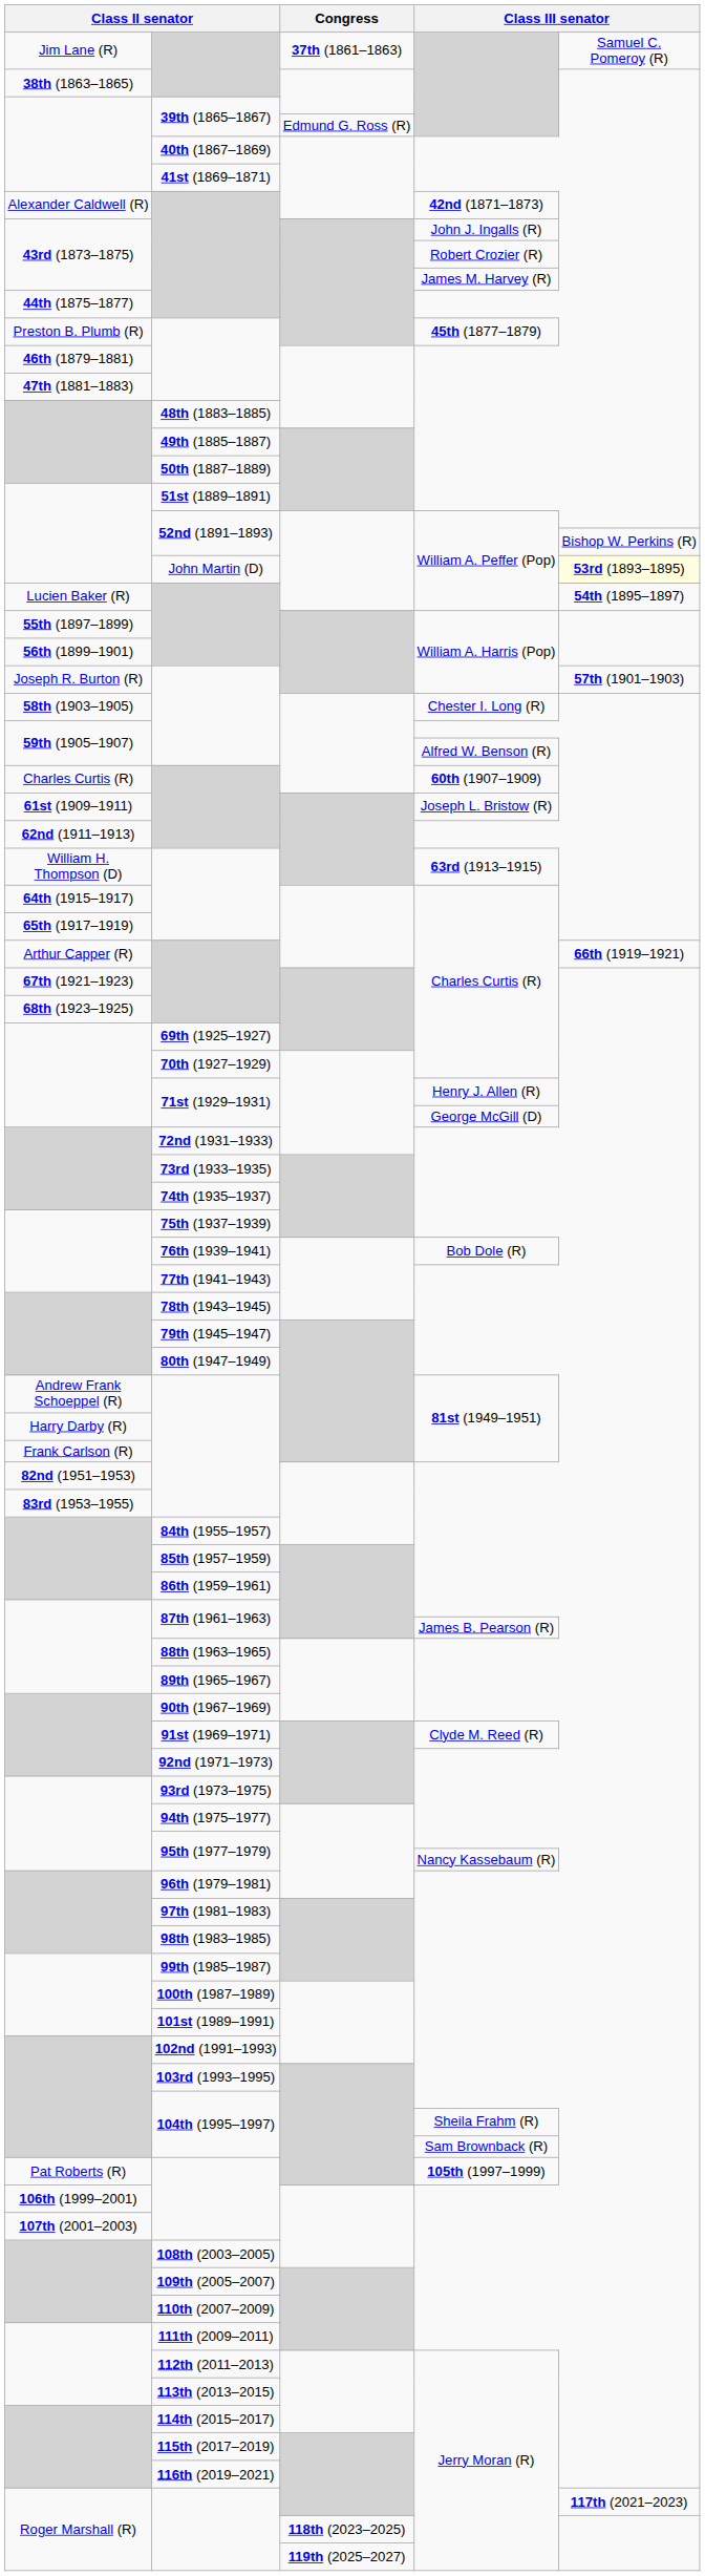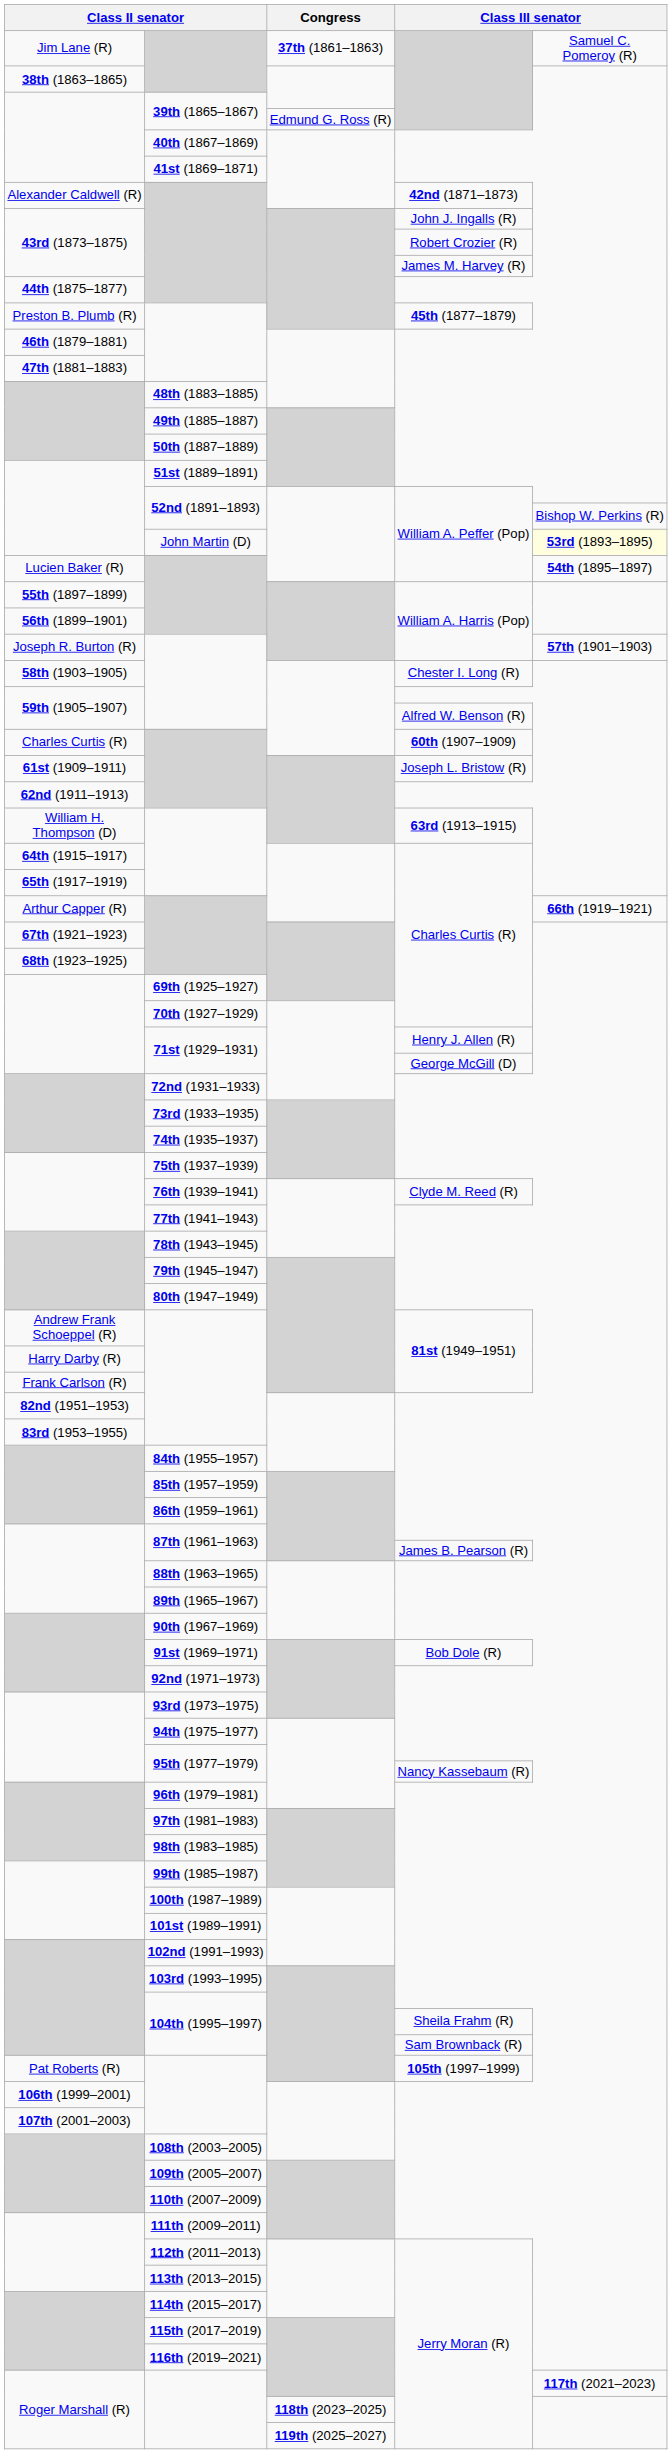 <table class="wikitable sticky-header">
 <tr style="height:2em" align=center>
 <th colspan="2"><a href='#'>Class II senator</a></th>
 <th>Congress</th>
 <th colspan="2"><a href='#'>Class III senator</a></th>
 </tr>
 <tr style="height:2em" align=center>
 <td><a href='#'>Jim Lane</a> (R)</td>
 <td rowspan="2" style="background: #D3D3D3"></td>
 <td><strong><a href='#'>37th</a></strong> (1861–1863)</td>
 <td rowspan="4" style="background: #D3D3D3"></td>
 <td><a href='#'>Samuel C.<br>Pomeroy</a> (R)</td>
 </tr>
 <tr style="height:2em" align=center>
 <td><strong><a href='#'>38th</a></strong> (1863–1865)</td>
 </tr>
 <tr style="height:1.25em" align=center>
 <td rowspan="4"></td>
 <td rowspan=2><strong><a href='#'>39th</a></strong> (1865–1867)</td>
 </tr>
 <tr style="height:1.25em" align=center>
 <td><a href='#'>Edmund G. Ross</a> (R)</td>
 </tr>
 <tr style="height:2em" align=center>
 <td><strong><a href='#'>40th</a></strong> (1867–1869)</td>
 <td rowspan="3"></td>
 </tr>
 <tr style="height:2em" align=center>
 <td><strong><a href='#'>41st</a></strong> (1869–1871)</td>
 </tr>
 <tr style="height:2em" align=center>
 <td><a href='#'>Alexander Caldwell</a> (R)</td>
 <td rowspan="5" style="background: #D3D3D3"></td>
 <td><strong><a href='#'>42nd</a></strong> (1871–1873)</td>
 </tr>
 <tr style="height:1.25em" align=center>
 <td rowspan=3><strong><a href='#'>43rd</a></strong> (1873–1875)</td>
 <td rowspan="5" style="background: #D3D3D3"></td>
 <td><a href='#'>John J. Ingalls</a> (R)</td>
 </tr>
 <tr style="height:2em" align=center>
 <td><a href='#'>Robert Crozier</a> (R)</td>
 </tr>
 <tr style="height:1.25em" align=center>
 <td><a href='#'>James M. Harvey</a> (R)</td>
 </tr>
 <tr style="height:2em" align=center>
 <td><strong><a href='#'>44th</a></strong> (1875–1877)</td>
 </tr>
 <tr style="height:2em" align=center>
 <td><a href='#'>Preston B. Plumb</a> (R)</td>
 <td rowspan="3"></td>
 <td><strong><a href='#'>45th</a></strong> (1877–1879)</td>
 </tr>
 <tr style="height:2em" align=center>
 <td><strong><a href='#'>46th</a></strong> (1879–1881)</td>
 <td rowspan="3"></td>
 </tr>
 <tr style="height:2em" align=center>
 <td><strong><a href='#'>47th</a></strong> (1881–1883)</td>
 </tr>
 <tr style="height:2em" align=center>
 <td rowspan="3" style="background: #D3D3D3"></td>
 <td><strong><a href='#'>48th</a></strong> (1883–1885)</td>
 </tr>
 <tr style="height:2em" align=center>
 <td><strong><a href='#'>49th</a></strong> (1885–1887)</td>
 <td rowspan="3" style="background: #D3D3D3"></td>
 </tr>
 <tr style="height:2em" align=center>
 <td><strong><a href='#'>50th</a></strong> (1887–1889)</td>
 </tr>
 <tr style="height:2em" align=center>
 <td rowspan="4"></td>
 <td><strong><a href='#'>51st</a></strong> (1889–1891)</td>
 </tr>
 <tr style="height:1.25em" align=center>
 <td rowspan=2><strong><a href='#'>52nd</a></strong> (1891–1893)</td>
 <td rowspan="4"></td>
 <td rowspan=4 ><a href='#'>William A. Peffer</a> (Pop)</td>
 </tr>
 <tr style="height:2em" align=center>
 <td><a href='#'>Bishop W. Perkins</a> (R)</td>
 </tr>
 <tr style="height:2em" align=center>
 <td><a href='#'>John Martin</a> (D)</td>
 <td style="background: lightyellow;"><strong><a href='#'>53rd</a></strong> (1893–1895)</td>
 </tr>
 <tr style="height:2em" align=center>
 <td><a href='#'>Lucien Baker</a> (R)</td>
 <td rowspan="3" style="background: #D3D3D3"></td>
 <td><strong><a href='#'>54th</a></strong> (1895–1897)</td>
 </tr>
 <tr style="height:2em" align=center>
 <td><strong><a href='#'>55th</a></strong> (1897–1899)</td>
 <td rowspan="3" style="background: #D3D3D3"></td>
 <td rowspan=3 ><a href='#'>William A. Harris</a> (Pop)</td>
 </tr>
 <tr style="height:2em" align=center>
 <td><strong><a href='#'>56th</a></strong> (1899–1901)</td>
 </tr>
 <tr style="height:2em" align=center>
 <td><a href='#'>Joseph R. Burton</a> (R)</td>
 <td rowspan="4"></td>
 <td><strong><a href='#'>57th</a></strong> (1901–1903)</td>
 </tr>
 <tr style="height:2em" align=center>
 <td><strong><a href='#'>58th</a></strong> (1903–1905)</td>
 <td rowspan="4"></td>
 <td><a href='#'>Chester I. Long</a> (R)</td>
 </tr>
 <tr style="height:1.25em" align=center>
 <td rowspan=2><strong><a href='#'>59th</a></strong> (1905–1907)</td>
 </tr>
 <tr style="height:2em" align=center>
 <td><a href='#'>Alfred W. Benson</a> (R)</td>
 </tr>
 <tr style="height:2em" align=center>
 <td><a href='#'>Charles Curtis</a> (R)</td>
 <td rowspan="3" style="background: #D3D3D3"></td>
 <td><strong><a href='#'>60th</a></strong> (1907–1909)</td>
 </tr>
 <tr style="height:2em" align=center>
 <td><strong><a href='#'>61st</a></strong> (1909–1911)</td>
 <td rowspan="3" style="background: #D3D3D3"></td>
 <td><a href='#'>Joseph L. Bristow</a> (R)</td>
 </tr>
 <tr style="height:2em" align=center>
 <td><strong><a href='#'>62nd</a></strong> (1911–1913)</td>
 </tr>
 <tr style="height:2em" align=center>
 <td><a href='#'>William H.<br>Thompson</a> (D)</td>
 <td rowspan="3"></td>
 <td><strong><a href='#'>63rd</a></strong> (1913–1915)</td>
 </tr>
 <tr style="height:2em" align=center>
 <td><strong><a href='#'>64th</a></strong> (1915–1917)</td>
 <td rowspan="3"></td>
 <td rowspan=7 ><a href='#'>Charles Curtis</a> (R)</td>
 </tr>
 <tr style="height:2em" align=center>
 <td><strong><a href='#'>65th</a></strong> (1917–1919)</td>
 </tr>
 <tr style="height:2em" align=center>
 <td><a href='#'>Arthur Capper</a> (R)</td>
 <td rowspan="3" style="background: #D3D3D3"></td>
 <td><strong><a href='#'>66th</a></strong> (1919–1921)</td>
 </tr>
 <tr style="height:2em" align=center>
 <td><strong><a href='#'>67th</a></strong> (1921–1923)</td>
 <td rowspan="3" style="background: #D3D3D3"></td>
 </tr>
 <tr style="height:2em" align=center>
 <td><strong><a href='#'>68th</a></strong> (1923–1925)</td>
 </tr>
 <tr style="height:2em" align=center>
 <td rowspan="4"></td>
 <td><strong><a href='#'>69th</a></strong> (1925–1927)</td>
 </tr>
 <tr style="height:2em" align=center>
 <td><strong><a href='#'>70th</a></strong> (1927–1929)</td>
 <td rowspan="4"></td>
 </tr>
 <tr style="height:2em" align=center>
 <td rowspan=2><strong><a href='#'>71st</a></strong> (1929–1931)</td>
 <td><a href='#'>Henry J. Allen</a> (R)</td>
 </tr>
 <tr style="height:1.25em" align=center>
 <td><a href='#'>George McGill</a> (D)</td>
 </tr>
 <tr style="height:2em" align=center>
 <td rowspan="3" style="background: #D3D3D3"></td>
 <td><strong><a href='#'>72nd</a></strong> (1931–1933)</td>
 </tr>
 <tr style="height:2em" align=center>
 <td><strong><a href='#'>73rd</a></strong> (1933–1935)</td>
 <td rowspan="3" style="background: #D3D3D3"></td>
 </tr>
 <tr style="height:2em" align=center>
 <td><strong><a href='#'>74th</a></strong> (1935–1937)</td>
 </tr>
 <tr style="height:2em" align=center>
 <td rowspan="3"></td>
 <td><strong><a href='#'>75th</a></strong> (1937–1939)</td>
 </tr>
 <tr style="height:2em" align=center>
 <td><strong><a href='#'>76th</a></strong> (1939–1941)</td>
 <td rowspan="3"></td>
-<td><a href='#'>Bob Dole</a> (R)</td>
+<td><a href='#'>Clyde M. Reed</a> (R)</td>
 </tr>
 <tr style="height:2em" align=center>
 <td><strong><a href='#'>77th</a></strong> (1941–1943)</td>
 </tr>
 <tr style="height:2em" align=center>
 <td rowspan="3" style="background: #D3D3D3"></td>
 <td><strong><a href='#'>78th</a></strong> (1943–1945)</td>
 </tr>
 <tr style="height:2em" align=center>
 <td><strong><a href='#'>79th</a></strong> (1945–1947)</td>
 <td rowspan="5" style="background: #D3D3D3"></td>
 </tr>
 <tr style="height:2em" align=center>
 <td><strong><a href='#'>80th</a></strong> (1947–1949)</td>
 </tr>
 <tr style="height:1.25em" align=center>
 <td><a href='#'>Andrew Frank<br>Schoeppel</a> (R)</td>
 <td rowspan="5"></td>
 <td rowspan=3><strong><a href='#'>81st</a></strong> (1949–1951)</td>
 </tr>
 <tr style="height:2em" align=center>
 <td><a href='#'>Harry Darby</a> (R)</td>
 </tr>
 <tr style="height:1.25em" align=center>
 <td><a href='#'>Frank Carlson</a> (R)</td>
 </tr>
 <tr style="height:2em" align=center>
 <td><strong><a href='#'>82nd</a></strong> (1951–1953)</td>
 <td rowspan="3"></td>
 </tr>
 <tr style="height:2em" align=center>
 <td><strong><a href='#'>83rd</a></strong> (1953–1955)</td>
 </tr>
 <tr style="height:2em" align=center>
 <td rowspan="3" style="background: #D3D3D3"></td>
 <td><strong><a href='#'>84th</a></strong> (1955–1957)</td>
 </tr>
 <tr style="height:2em" align=center>
 <td><strong><a href='#'>85th</a></strong> (1957–1959)</td>
 <td rowspan="4" style="background: #D3D3D3"></td>
 </tr>
 <tr style="height:2em" align=center>
 <td><strong><a href='#'>86th</a></strong> (1959–1961)</td>
 </tr>
 <tr style="height:1.25em" align=center>
 <td rowspan="4"></td>
 <td rowspan=2><strong><a href='#'>87th</a></strong> (1961–1963)</td>
 </tr>
 <tr style="height:1.25em" align=center>
 <td><a href='#'>James B. Pearson</a> (R)</td>
 </tr>
 <tr style="height:2em" align=center>
 <td><strong><a href='#'>88th</a></strong> (1963–1965)</td>
 <td rowspan="3"></td>
 </tr>
 <tr style="height:2em" align=center>
 <td><strong><a href='#'>89th</a></strong> (1965–1967)</td>
 </tr>
 <tr style="height:2em" align=center>
 <td rowspan="3" style="background: #D3D3D3"></td>
 <td><strong><a href='#'>90th</a></strong> (1967–1969)</td>
 </tr>
 <tr style="height:2em" align=center>
 <td><strong><a href='#'>91st</a></strong> (1969–1971)</td>
 <td rowspan="3" style="background: #D3D3D3"></td>
-<td><a href='#'>Clyde M. Reed</a> (R)</td>
+<td><a href='#'>Bob Dole</a> (R)</td>
 </tr>
 <tr style="height:2em" align=center>
 <td><strong><a href='#'>92nd</a></strong> (1971–1973)</td>
 </tr>
 <tr style="height:2em" align=center>
 <td rowspan="4"></td>
 <td><strong><a href='#'>93rd</a></strong> (1973–1975)</td>
 </tr>
 <tr style="height:2em" align=center>
 <td><strong><a href='#'>94th</a></strong> (1975–1977)</td>
 <td rowspan="4"></td>
 </tr>
 <tr style="height:1.25em" align=center>
 <td rowspan=2><strong><a href='#'>95th</a></strong> (1977–1979)</td>
 </tr>
 <tr style="height:1.25em" align=center>
 <td><a href='#'>Nancy Kassebaum</a> (R)</td>
 </tr>
 <tr style="height:2em" align=center>
 <td rowspan="3" style="background: #D3D3D3"></td>
 <td><strong><a href='#'>96th</a></strong> (1979–1981)</td>
 </tr>
 <tr style="height:2em" align=center>
 <td><strong><a href='#'>97th</a></strong> (1981–1983)</td>
 <td rowspan="3" style="background: #D3D3D3"></td>
 </tr>
 <tr style="height:2em" align=center>
 <td><strong><a href='#'>98th</a></strong> (1983–1985)</td>
 </tr>
 <tr style="height:2em" align=center>
 <td rowspan="3"></td>
 <td><strong><a href='#'>99th</a></strong> (1985–1987)</td>
 </tr>
 <tr style="height:2em" align=center>
 <td><strong><a href='#'>100th</a></strong> (1987–1989)</td>
 <td rowspan="3"></td>
 </tr>
 <tr style="height:2em" align=center>
 <td><strong><a href='#'>101st</a></strong> (1989–1991)</td>
 </tr>
 <tr style="height:2em" align=center>
 <td rowspan="5" style="background: #D3D3D3"></td>
 <td><strong><a href='#'>102nd</a></strong> (1991–1993)</td>
 </tr>
 <tr style="height:2em" align=center>
 <td><strong><a href='#'>103rd</a></strong> (1993–1995)</td>
 <td rowspan="5" style="background: #D3D3D3"></td>
 </tr>
 <tr style="height:1.25em" align=center>
 <td rowspan=3><strong><a href='#'>104th</a></strong> (1995–1997)</td>
 </tr>
 <tr style="height:2em" align=center>
 <td><a href='#'>Sheila Frahm</a> (R)</td>
 </tr>
 <tr style="height:1.25em" align=center>
 <td><a href='#'>Sam Brownback</a> (R)</td>
 </tr>
 <tr style="height:2em" align=center>
 <td><a href='#'>Pat Roberts</a> (R)</td>
 <td rowspan="3"></td>
 <td><strong><a href='#'>105th</a></strong> (1997–1999)</td>
 </tr>
 <tr style="height:2em" align=center>
 <td><strong><a href='#'>106th</a></strong> (1999–2001)</td>
 <td rowspan="3"></td>
 </tr>
 <tr style="height:2em" align=center>
 <td><strong><a href='#'>107th</a></strong> (2001–2003)</td>
 </tr>
 <tr style="height:2em" align=center>
 <td rowspan="3" style="background: #D3D3D3"></td>
 <td><strong><a href='#'>108th</a></strong> (2003–2005)</td>
 </tr>
 <tr style="height:2em" align=center>
 <td><strong><a href='#'>109th</a></strong> (2005–2007)</td>
 <td rowspan="3" style="background: #D3D3D3"></td>
 </tr>
 <tr style="height:2em" align=center>
 <td><strong><a href='#'>110th</a></strong> (2007–2009)</td>
 </tr>
 <tr style="height:2em" align=center>
 <td rowspan="3"></td>
 <td><strong><a href='#'>111th</a></strong> (2009–2011)</td>
 </tr>
 <tr style="height:2em" align=center>
 <td><strong><a href='#'>112th</a></strong> (2011–2013)</td>
 <td rowspan="3"></td>
 <td rowspan="8" ><a href='#'>Jerry Moran</a> (R)</td>
 </tr>
 <tr style="height:2em" align=center>
 <td><strong><a href='#'>113th</a></strong> (2013–2015)</td>
 </tr>
 <tr style="height:2em" align=center>
 <td rowspan="3" style="background: #D3D3D3"></td>
 <td><strong><a href='#'>114th</a></strong> (2015–2017)</td>
 </tr>
 <tr style="height:2em" align=center>
 <td><strong><a href='#'>115th</a></strong> (2017–2019)</td>
 <td rowspan="3" style="background: #D3D3D3"></td>
 </tr>
 <tr style="height:2em" align=center>
 <td><strong><a href='#'>116th</a></strong> (2019–2021)</td>
 </tr>
 <tr style="height:2em" align=center>
 <td rowspan="3" ><a href='#'>Roger Marshall</a> (R)</td>
 <td rowspan="3"></td>
 <td><strong><a href='#'>117th</a></strong> (2021–2023)</td>
 </tr>
 <tr style="height:2em" align=center>
 <td><strong><a href='#'>118th</a></strong> (2023–2025)</td>
 <td rowspan="2"></td>
 </tr>
 <tr style="height:2em" align=center>
 <td><strong><a href='#'>119th</a></strong> (2025–2027)</td>
 </tr>
 </table>
